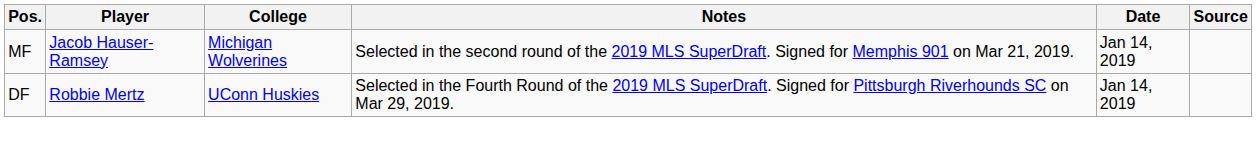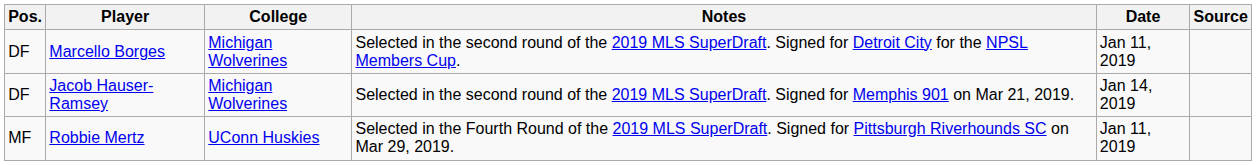 <table class="wikitable sortable" style="text-align: left">
 <tr>
 <th><strong>Pos.</strong></th>
 <th><strong>Player</strong></th>
 <th><strong>College</strong></th>
 <th><strong>Notes</strong></th>
 <th><strong>Date</strong></th>
 <th><strong>Source</strong></th>
 </tr>
 <tr>
-<td>MF</td>
+<td>DF</td>
+<td> <a href='#'>Marcello Borges</a></td>
+<td> <a href='#'>Michigan Wolverines</a></td>
+<td>Selected in the second round of the <a href='#'>2019 MLS SuperDraft</a>. Signed for  <a href='#'>Detroit City</a> for the <a href='#'>NPSL Members Cup</a>.</td>
+<td>Jan 11, 2019</td>
+<td align=center></td>
+</tr>
+<tr>
+<td>DF</td>
 <td> <a href='#'>Jacob Hauser-Ramsey</a></td>
 <td> <a href='#'>Michigan Wolverines</a></td>
 <td>Selected in the second round of the <a href='#'>2019 MLS SuperDraft</a>. Signed for  <a href='#'>Memphis 901</a> on Mar 21, 2019.</td>
 <td>Jan 14, 2019</td>
 <td align=center></td>
 </tr>
 <tr>
-<td>DF</td>
+<td>MF</td>
 <td> <a href='#'>Robbie Mertz</a></td>
 <td> <a href='#'>UConn Huskies</a></td>
 <td>Selected in the Fourth Round of the <a href='#'>2019 MLS SuperDraft</a>. Signed for  <a href='#'>Pittsburgh Riverhounds SC</a> on Mar 29, 2019.</td>
-<td>Jan 14, 2019</td>
+<td>Jan 11, 2019</td>
 <td align=center></td>
 </tr>
 </table>
